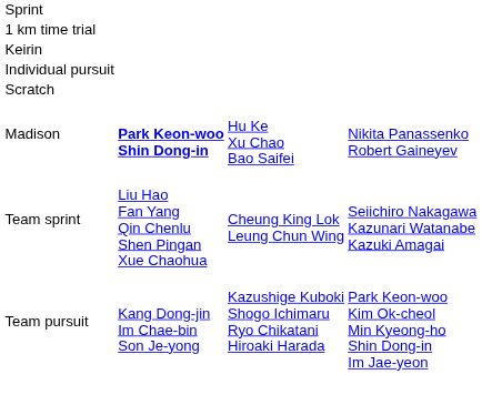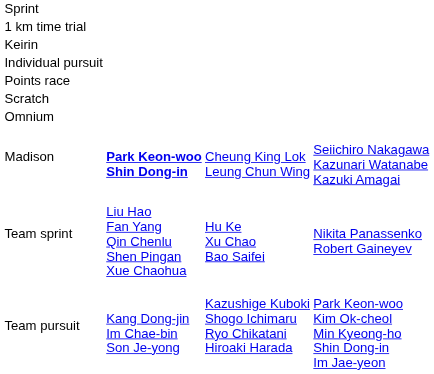 <table>
 <tr>
 <td>Sprint</td>
 <td></td>
 <td></td>
 <td></td>
 </tr>
 <tr>
 <td>1 km time trial</td>
 <td></td>
 <td></td>
 <td></td>
 </tr>
 <tr>
 <td>Keirin</td>
 <td></td>
 <td></td>
 <td></td>
 </tr>
 <tr>
 <td>Individual pursuit</td>
 <td></td>
 <td></td>
 <td></td>
 </tr>
 <tr>
+<td>Points race</td>
+<td></td>
+<td></td>
+<td></td>
+</tr>
+<tr>
 <td>Scratch</td>
+<td></td>
+<td></td>
+<td></td>
+</tr>
+<tr>
+<td>Omnium</td>
 <td></td>
 <td></td>
 <td></td>
 </tr>
 <tr>
 <td>Madison</td>
 <td><strong><br><a href='#'>Park Keon-woo</a><br><a href='#'>Shin Dong-in</a></strong></td>
-<td><br><a href='#'>Hu Ke</a><br><a href='#'>Xu Chao</a><br><a href='#'>Bao Saifei</a></td>
-<td><br><a href='#'>Nikita Panassenko</a><br><a href='#'>Robert Gaineyev</a></td>
+<td><br><a href='#'>Cheung King Lok</a><br><a href='#'>Leung Chun Wing</a></td>
+<td><br><a href='#'>Seiichiro Nakagawa</a><br><a href='#'>Kazunari Watanabe</a><br><a href='#'>Kazuki Amagai</a></td>
 </tr>
 <tr>
 <td>Team sprint</td>
 <td><br><a href='#'>Liu Hao</a><br><a href='#'>Fan Yang</a><br><a href='#'>Qin Chenlu</a><br><a href='#'>Shen Pingan</a><br><a href='#'>Xue Chaohua</a></td>
-<td><br><a href='#'>Cheung King Lok</a><br><a href='#'>Leung Chun Wing</a></td>
-<td><br><a href='#'>Seiichiro Nakagawa</a><br><a href='#'>Kazunari Watanabe</a><br><a href='#'>Kazuki Amagai</a></td>
+<td><br><a href='#'>Hu Ke</a><br><a href='#'>Xu Chao</a><br><a href='#'>Bao Saifei</a></td>
+<td><br><a href='#'>Nikita Panassenko</a><br><a href='#'>Robert Gaineyev</a></td>
 </tr>
 <tr>
 <td>Team pursuit</td>
 <td><br><a href='#'>Kang Dong-jin</a><br><a href='#'>Im Chae-bin</a><br><a href='#'>Son Je-yong</a></td>
 <td valign=top><br><a href='#'>Kazushige Kuboki</a><br><a href='#'>Shogo Ichimaru</a><br><a href='#'>Ryo Chikatani</a><br><a href='#'>Hiroaki Harada</a></td>
 <td><br><a href='#'>Park Keon-woo</a><br><a href='#'>Kim Ok-cheol</a><br><a href='#'>Min Kyeong-ho</a><br><a href='#'>Shin Dong-in</a><br><a href='#'>Im Jae-yeon</a></td>
 </tr>
 </table>
